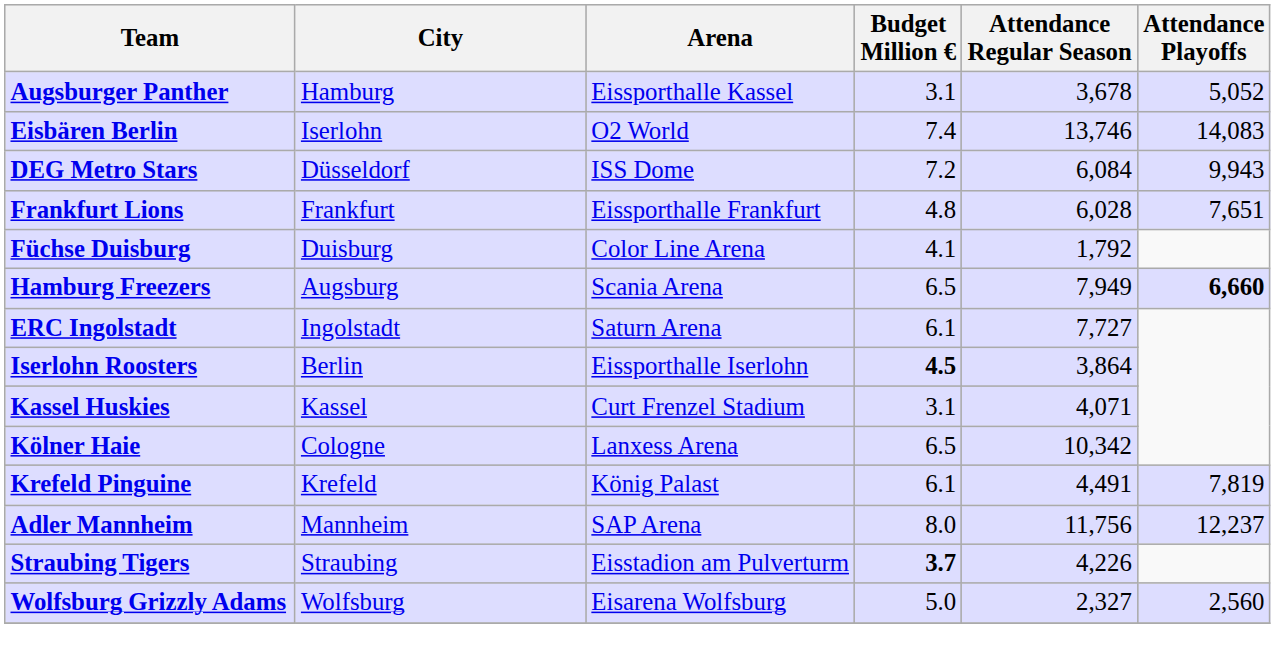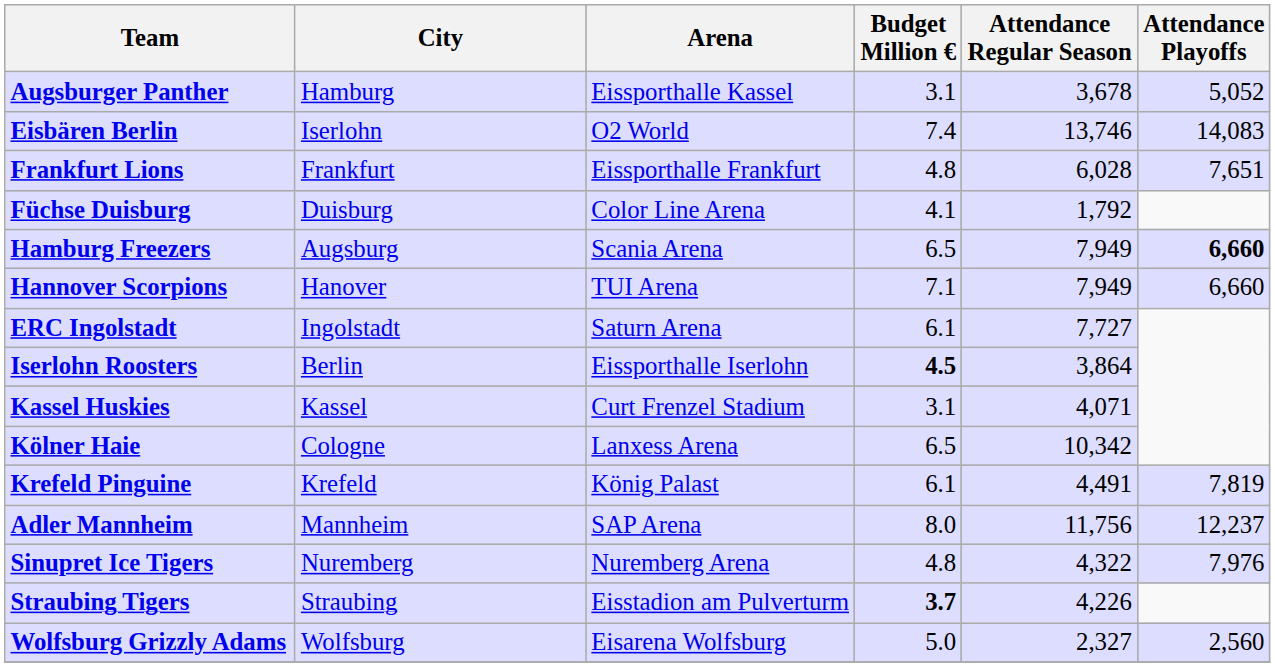 <table class="wikitable">
 <tr>
 <th width="180">Team</th>
 <th width="180">City</th>
 <th>Arena</th>
 <th>Budget<br>Million €</th>
 <th>Attendance<br>Regular Season</th>
 <th>Attendance<br>Playoffs</th>
 </tr>
 <tr style="background-color:#DDDDFF">
 <td><strong><a href='#'>Augsburger Panther</a></strong></td>
 <td><a href='#'>Hamburg</a></td>
 <td><a href='#'>Eissporthalle Kassel</a></td>
 <td align=right>3.1</td>
 <td align=right>3,678</td>
 <td align=right>5,052</td>
 </tr>
 <tr style="background-color:#DDDDFF">
 <td><strong><a href='#'>Eisbären Berlin</a></strong></td>
 <td><a href='#'>Iserlohn</a></td>
 <td><a href='#'>O2 World</a></td>
 <td align=right>7.4</td>
 <td align=right>13,746</td>
 <td align=right>14,083</td>
 </tr>
 <tr style="background-color:#DDDDFF">
-<td><strong><a href='#'>DEG Metro Stars</a></strong></td>
-<td><a href='#'>Düsseldorf</a></td>
-<td><a href='#'>ISS Dome</a></td>
-<td align=right>7.2</td>
-<td align=right>6,084</td>
-<td align=right>9,943</td>
-</tr>
-<tr style="background-color:#DDDDFF">
 <td><strong><a href='#'>Frankfurt Lions</a></strong></td>
 <td><a href='#'>Frankfurt</a></td>
 <td><a href='#'>Eissporthalle Frankfurt</a></td>
 <td align=right>4.8</td>
 <td align=right>6,028</td>
 <td align=right>7,651</td>
 </tr>
 <tr style="background-color:#DDDDFF">
 <td><strong><a href='#'>Füchse Duisburg</a></strong></td>
 <td><a href='#'>Duisburg</a></td>
 <td><a href='#'>Color Line Arena</a></td>
 <td align=right>4.1</td>
 <td align=right>1,792</td>
 </tr>
 <tr style="background-color:#DDDDFF">
 <td><strong><a href='#'>Hamburg Freezers</a></strong></td>
 <td><a href='#'>Augsburg</a></td>
 <td><a href='#'>Scania Arena</a></td>
 <td align=right>6.5</td>
 <td align=right>7,949</td>
 <td align=right><strong>6,660</strong></td>
+</tr>
+<tr style="background-color:#DDDDFF">
+<td><strong><a href='#'>Hannover Scorpions</a></strong></td>
+<td><a href='#'>Hanover</a></td>
+<td><a href='#'>TUI Arena</a></td>
+<td align=right>7.1</td>
+<td align=right>7,949</td>
+<td align=right>6,660</td>
 </tr>
 <tr style="background-color:#DDDDFF">
 <td><strong><a href='#'>ERC Ingolstadt</a></strong></td>
 <td><a href='#'>Ingolstadt</a></td>
 <td><a href='#'>Saturn Arena</a></td>
 <td align=right>6.1</td>
 <td align=right>7,727</td>
 </tr>
 <tr style="background-color:#DDDDFF">
 <td><strong><a href='#'>Iserlohn Roosters</a></strong></td>
 <td><a href='#'>Berlin</a></td>
 <td><a href='#'>Eissporthalle Iserlohn</a></td>
 <td align=right><strong>4.5</strong></td>
 <td align=right>3,864</td>
 </tr>
 <tr style="background-color:#DDDDFF">
 <td><strong><a href='#'>Kassel Huskies</a></strong></td>
 <td><a href='#'>Kassel</a></td>
 <td><a href='#'>Curt Frenzel Stadium</a></td>
 <td align=right>3.1</td>
 <td align=right>4,071</td>
 </tr>
 <tr style="background-color:#DDDDFF">
 <td><strong><a href='#'>Kölner Haie</a></strong></td>
 <td><a href='#'>Cologne</a></td>
 <td><a href='#'>Lanxess Arena</a></td>
 <td align=right>6.5</td>
 <td align=right>10,342</td>
 </tr>
 <tr style="background-color:#DDDDFF">
 <td><strong><a href='#'>Krefeld Pinguine</a></strong></td>
 <td><a href='#'>Krefeld</a></td>
 <td><a href='#'>König Palast</a></td>
 <td align=right>6.1</td>
 <td align=right>4,491</td>
 <td align=right>7,819</td>
 </tr>
 <tr style="background-color:#DDDDFF">
 <td><strong><a href='#'>Adler Mannheim</a></strong></td>
 <td><a href='#'>Mannheim</a></td>
 <td><a href='#'>SAP Arena</a></td>
 <td align=right>8.0</td>
 <td align=right>11,756</td>
 <td align=right>12,237</td>
 </tr>
 <tr style="background-color:#DDDDFF">
+<td><strong><a href='#'>Sinupret Ice Tigers</a></strong></td>
+<td><a href='#'>Nuremberg</a></td>
+<td><a href='#'>Nuremberg Arena</a></td>
+<td align=right>4.8</td>
+<td align=right>4,322</td>
+<td align=right>7,976</td>
+</tr>
+<tr style="background-color:#DDDDFF">
 <td><strong><a href='#'>Straubing Tigers</a></strong></td>
 <td><a href='#'>Straubing</a></td>
 <td><a href='#'>Eisstadion am Pulverturm</a></td>
 <td align=right><strong>3.7</strong></td>
 <td align=right>4,226</td>
 </tr>
 <tr style="background-color:#DDDDFF">
 <td><strong><a href='#'>Wolfsburg Grizzly Adams</a></strong></td>
 <td><a href='#'>Wolfsburg</a></td>
 <td><a href='#'>Eisarena Wolfsburg</a></td>
 <td align=right>5.0</td>
 <td align=right>2,327</td>
 <td align=right>2,560</td>
 </tr>
 <tr>
 </tr>
 </table>
